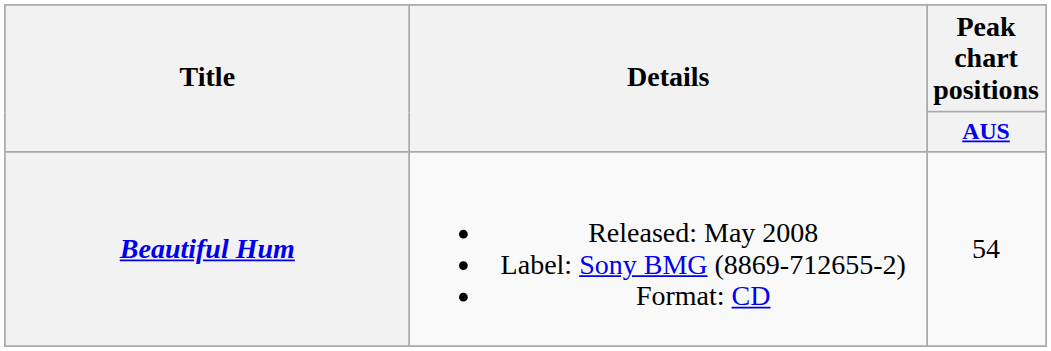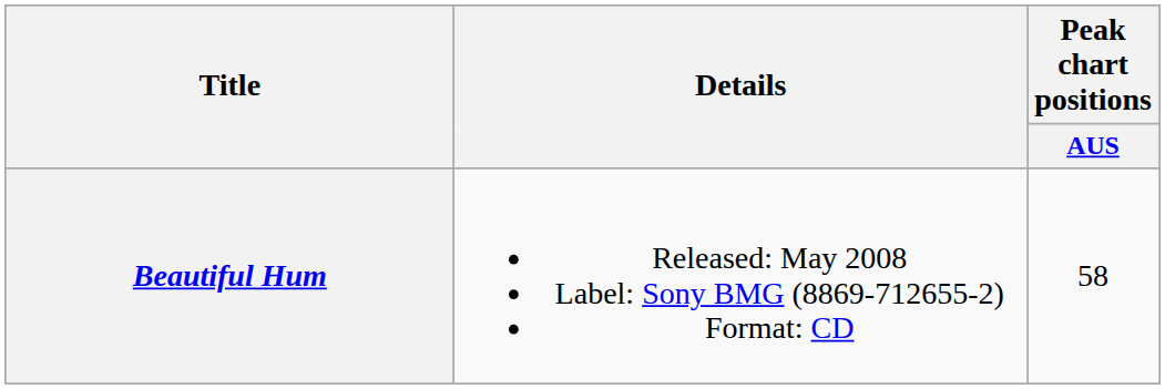 <table class="wikitable plainrowheaders" style="text-align:center;" border="1">
 <tr>
 <th scope="col" rowspan="2" style="width:14em;">Title</th>
 <th scope="col" rowspan="2" style="width:18em;">Details</th>
 <th scope="col" colspan="1">Peak chart positions</th>
 </tr>
 <tr>
 <th scope="col" style="width:3em;font-size:85%;"><a href='#'>AUS</a><br></th>
 </tr>
 <tr>
 <th scope="row"><em><a href='#'>Beautiful Hum</a></em></th>
 <td><br><ul><li>Released: May 2008</li><li>Label: <a href='#'>Sony BMG</a> (8869-712655-2)</li><li>Format: <a href='#'>CD</a></li></ul></td>
-<td>54</td>
+<td>58</td>
 </tr>
 </table>
